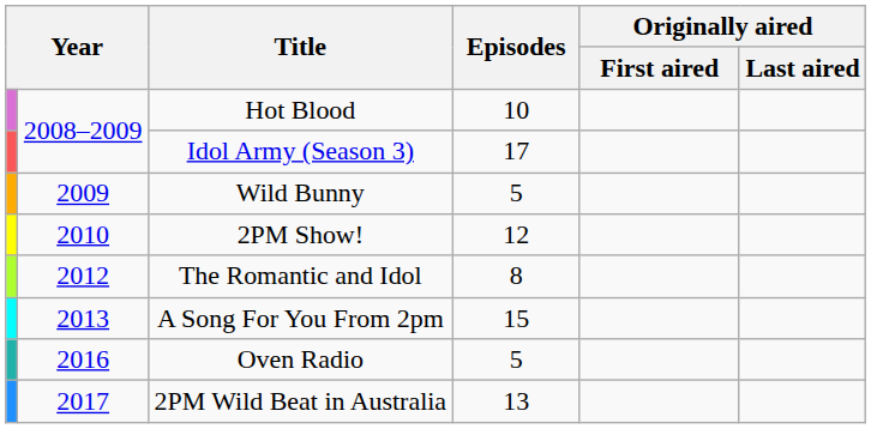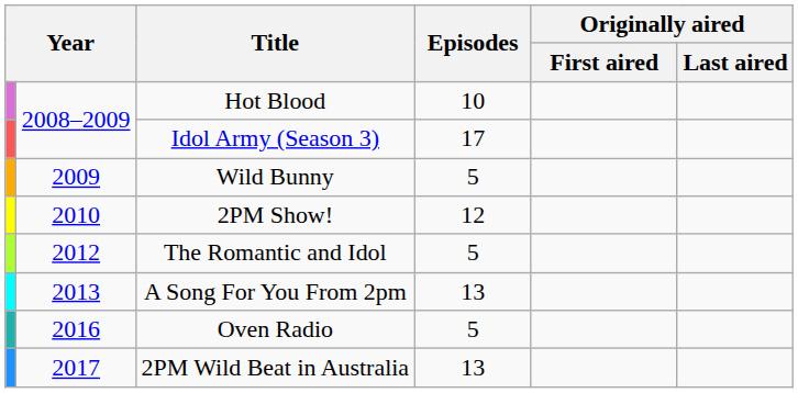 <table class="wikitable" style="text-align: center;">
 <tr>
 <th style="padding: 0 16px;" colspan="2" rowspan="2">Year</th>
 <th style="padding: 0 8px;" rowspan="2">Title</th>
 <th style="padding: 0 8px;" rowspan="2">Episodes</th>
 <th colspan="2">Originally aired</th>
 </tr>
 <tr>
 <th style="padding: 0 12px;">First aired</th>
 <th>Last aired</th>
 </tr>
 <tr>
 <td style="background:#DA70D6; height:10px;"></td>
 <td rowspan="2"><a href='#'>2008–2009</a></td>
 <td>Hot Blood</td>
 <td>10</td>
 <td></td>
 <td></td>
 </tr>
 <tr>
 <td style="background:#FA5858; height:10px;"></td>
 <td><a href='#'>Idol Army (Season 3)</a></td>
 <td>17</td>
 <td></td>
 <td></td>
 </tr>
 <tr>
 <td style="background:#FFAC00; height:10px;"></td>
 <td><a href='#'>2009</a></td>
 <td>Wild Bunny</td>
 <td>5</td>
 <td></td>
 <td></td>
 </tr>
 <tr>
 <td style="background:#FFFF00; height:10px;"></td>
 <td><a href='#'>2010</a></td>
 <td>2PM Show!</td>
 <td>12</td>
 <td></td>
 <td></td>
 </tr>
 <tr>
 <td style="background:#ADFF2F; height:10px;"></td>
 <td><a href='#'>2012</a></td>
 <td>The Romantic and Idol</td>
-<td>8</td>
+<td>5</td>
 <td></td>
 <td></td>
 </tr>
 <tr>
 <td style="background:#00FFFF; height:10px;"></td>
 <td><a href='#'>2013</a></td>
 <td>A Song For You From 2pm</td>
-<td>15</td>
+<td>13</td>
 <td></td>
 <td></td>
 </tr>
 <tr>
 <td style="background:#20B2AA; height:10px;"></td>
 <td><a href='#'>2016</a></td>
 <td>Oven Radio</td>
 <td>5</td>
 <td></td>
 <td></td>
 </tr>
 <tr>
 <td style="background:#1E90FF; height:10px;"></td>
 <td><a href='#'>2017</a></td>
 <td>2PM Wild Beat in Australia</td>
 <td>13</td>
 <td></td>
 <td></td>
 </tr>
 </table>
